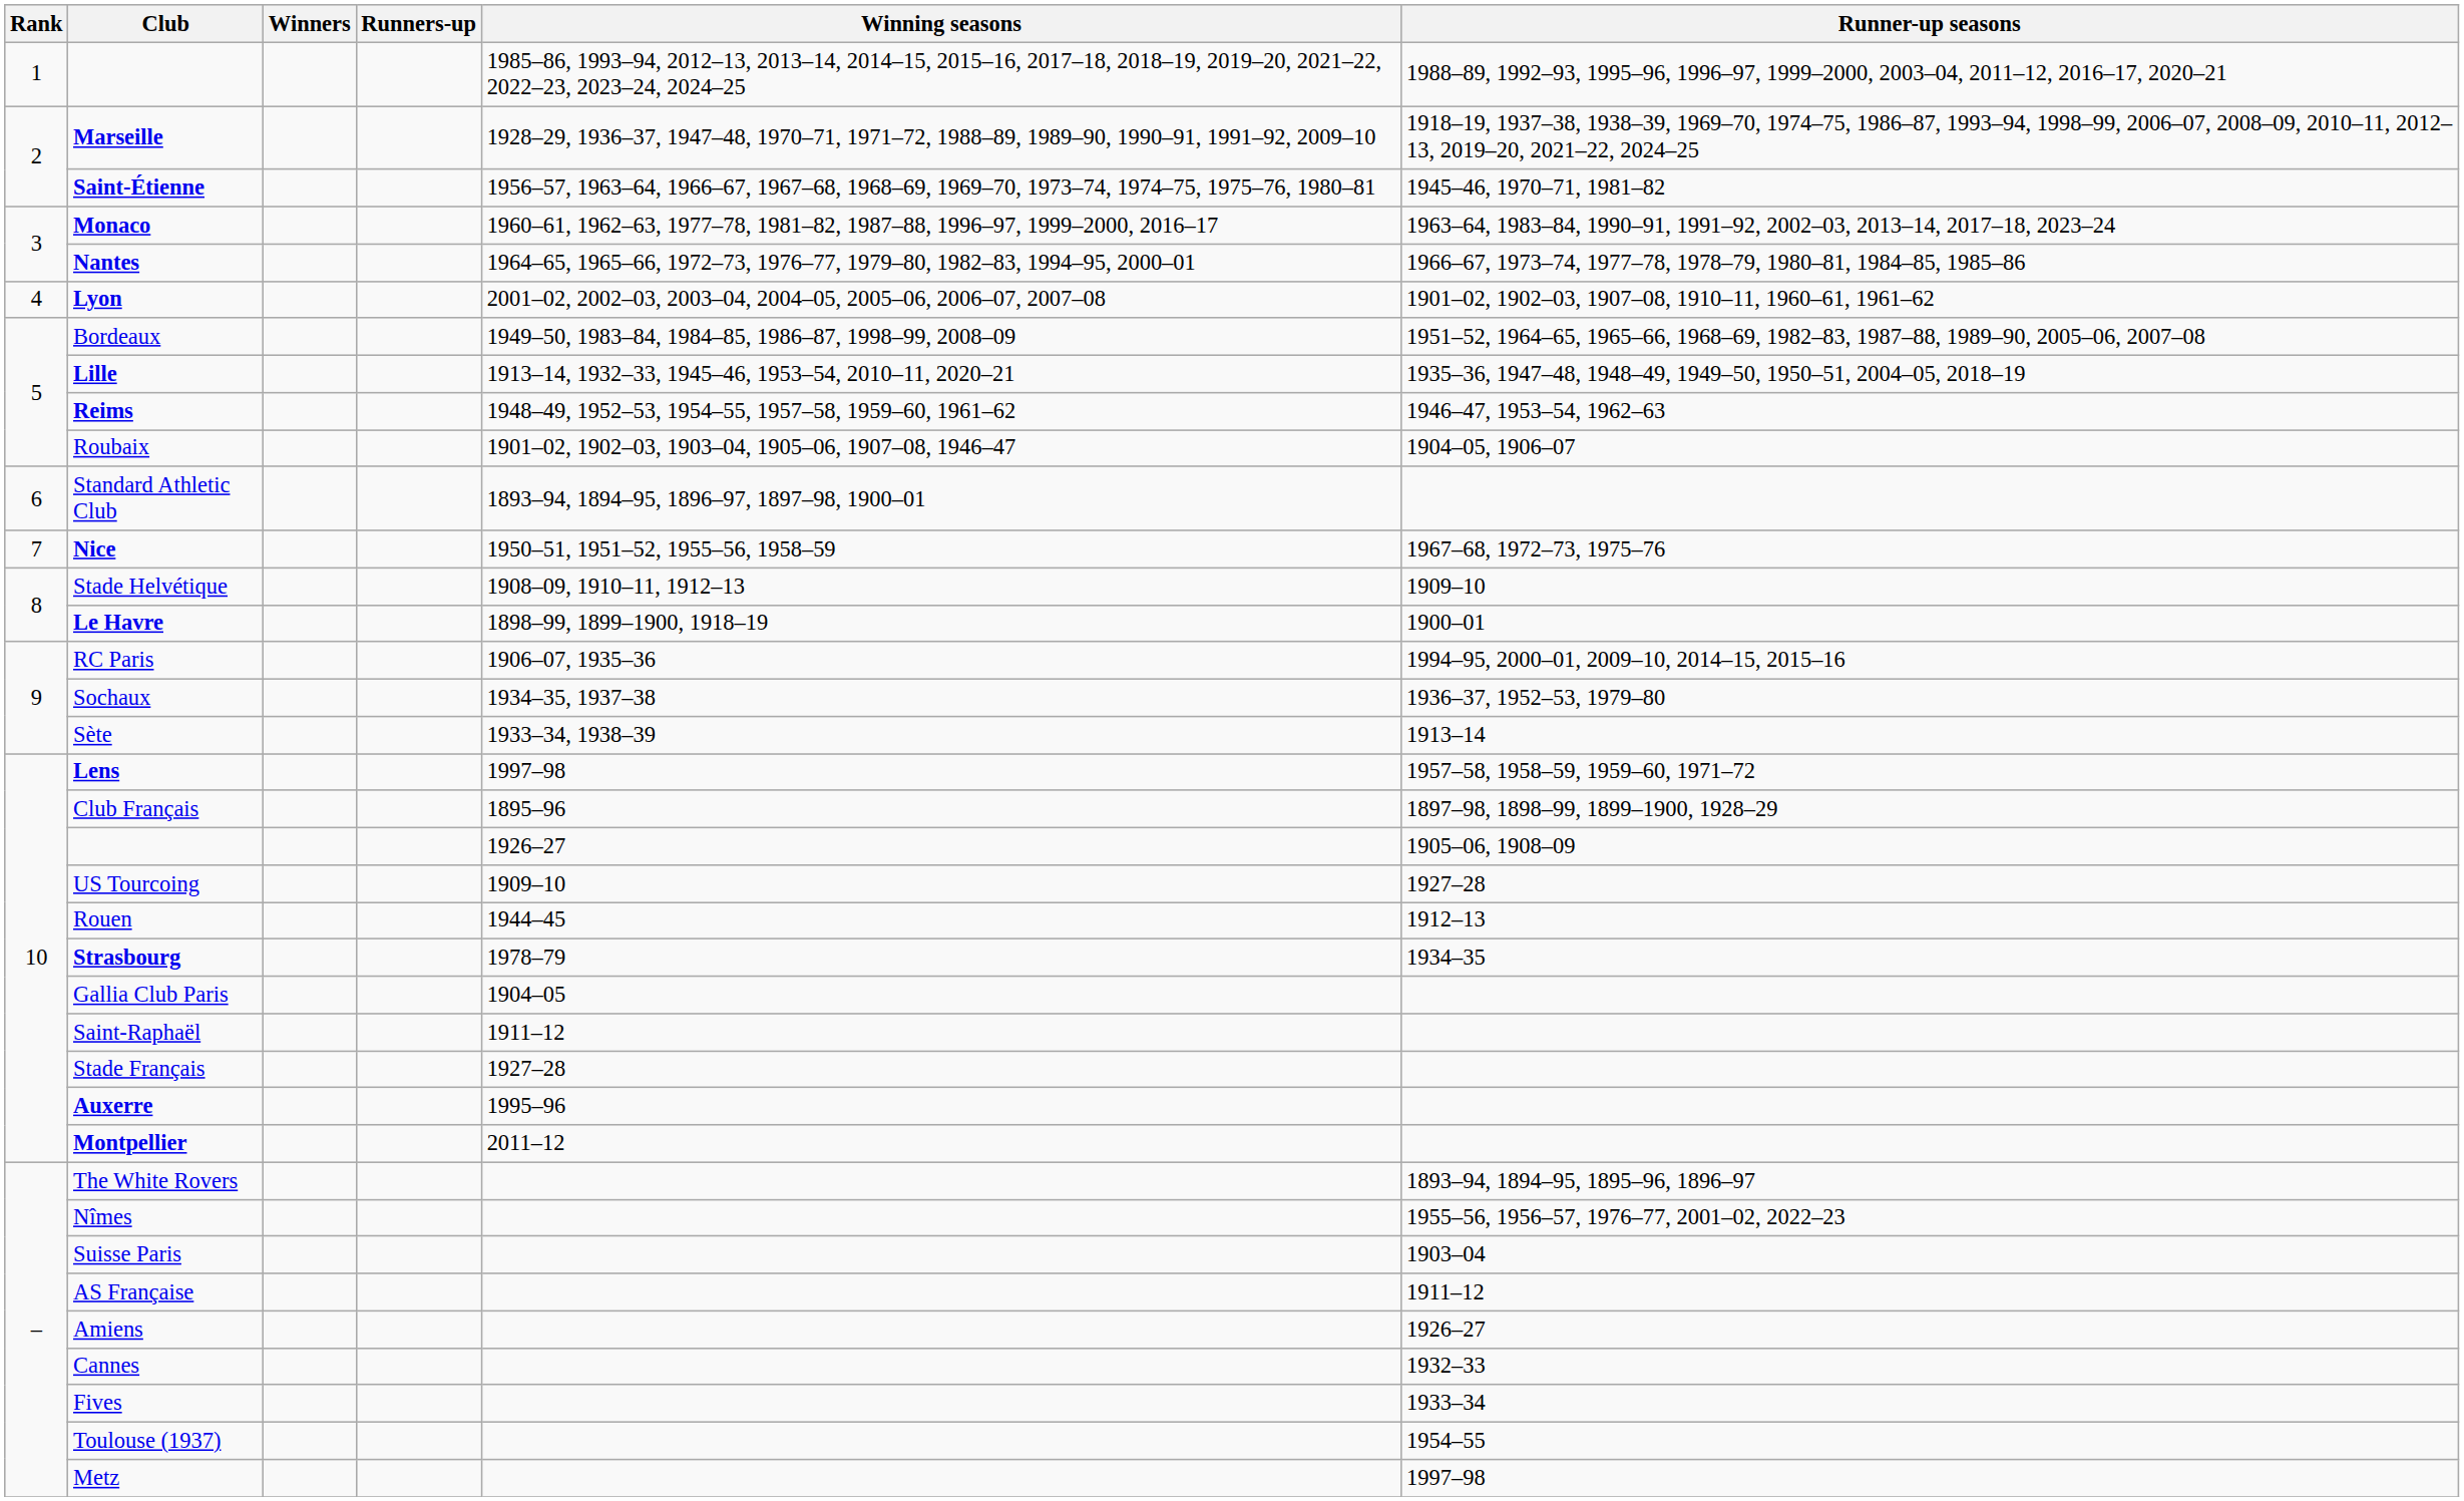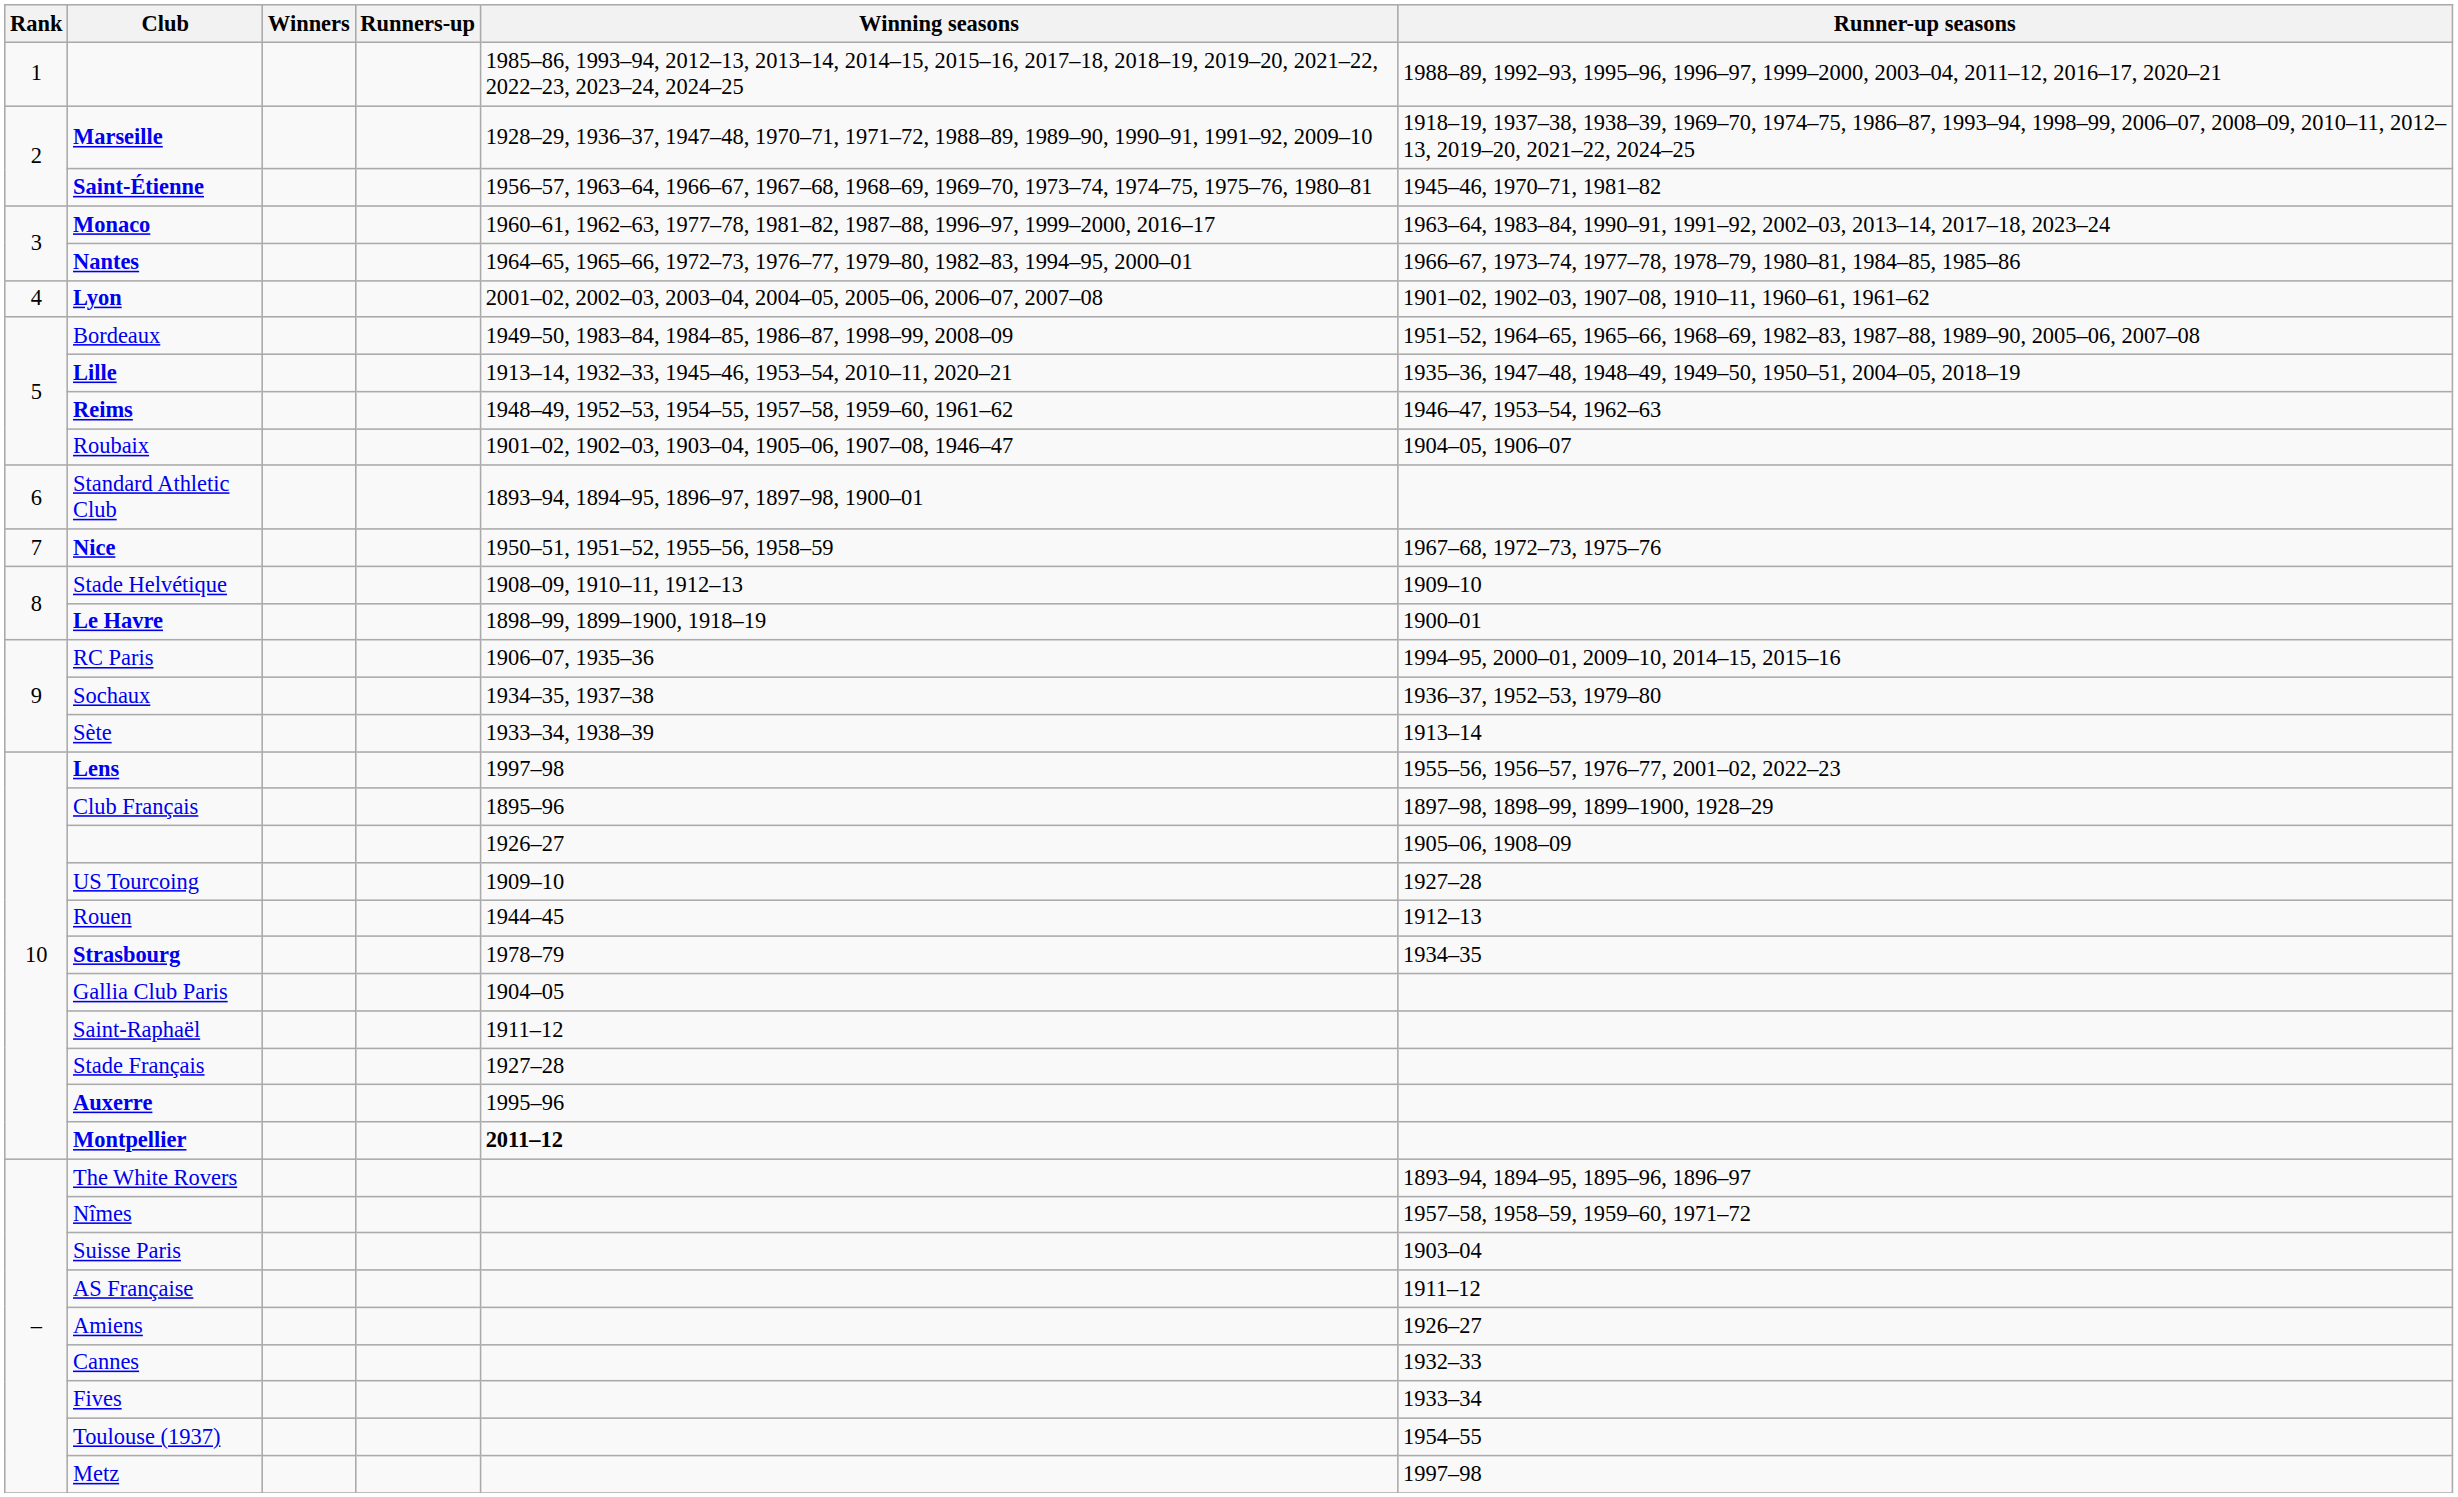 <table class= "wikitable sortable" style="text-align; font-size:90%;">
 <tr>
 <th>Rank</th>
 <th>Club</th>
 <th>Winners</th>
 <th nowrap>Runners-up</th>
 <th>Winning seasons</th>
 <th>Runner-up seasons</th>
 </tr>
 <tr>
 <td style="text-align: center;">1</td>
 <td></td>
 <td></td>
 <td></td>
 <td>1985–86, 1993–94, 2012–13, 2013–14, 2014–15, 2015–16, 2017–18, 2018–19, 2019–20, 2021–22, 2022–23, 2023–24, 2024–25</td>
 <td>1988–89, 1992–93, 1995–96, 1996–97, 1999–2000, 2003–04, 2011–12, 2016–17, 2020–21</td>
 </tr>
 <tr>
 <td style="text-align: center;" rowspan="2">2</td>
 <td><strong><a href='#'>Marseille</a></strong></td>
 <td></td>
 <td></td>
 <td>1928–29, 1936–37, 1947–48, 1970–71, 1971–72, 1988–89, 1989–90, 1990–91, 1991–92, 2009–10</td>
 <td>1918–19, 1937–38, 1938–39, 1969–70, 1974–75, 1986–87, 1993–94, 1998–99, 2006–07, 2008–09, 2010–11, 2012–13, 2019–20, 2021–22, 2024–25</td>
 </tr>
 <tr>
 <td><strong><a href='#'>Saint-Étienne</a></strong> </td>
 <td></td>
 <td></td>
 <td>1956–57, 1963–64, 1966–67, 1967–68, 1968–69, 1969–70, 1973–74, 1974–75, 1975–76, 1980–81</td>
 <td>1945–46, 1970–71, 1981–82</td>
 </tr>
 <tr>
 <td style="text-align: center;" rowspan="2">3</td>
 <td><strong><a href='#'>Monaco</a></strong></td>
 <td></td>
 <td></td>
 <td>1960–61, 1962–63, 1977–78, 1981–82, 1987–88, 1996–97, 1999–2000, 2016–17</td>
 <td>1963–64, 1983–84, 1990–91, 1991–92, 2002–03, 2013–14, 2017–18, 2023–24</td>
 </tr>
 <tr>
 <td><strong><a href='#'>Nantes</a></strong></td>
 <td></td>
 <td></td>
 <td>1964–65, 1965–66, 1972–73, 1976–77, 1979–80, 1982–83, 1994–95, 2000–01</td>
 <td>1966–67, 1973–74, 1977–78, 1978–79, 1980–81, 1984–85, 1985–86</td>
 </tr>
 <tr>
 <td style="text-align: center;">4</td>
 <td><strong><a href='#'>Lyon</a></strong></td>
 <td></td>
 <td></td>
 <td>2001–02, 2002–03, 2003–04, 2004–05, 2005–06, 2006–07, 2007–08</td>
 <td>1901–02, 1902–03, 1907–08, 1910–11, 1960–61, 1961–62</td>
 </tr>
 <tr>
 <td style="text-align: center;" rowspan="4">5</td>
 <td><a href='#'>Bordeaux</a></td>
 <td></td>
 <td></td>
 <td>1949–50, 1983–84, 1984–85, 1986–87, 1998–99, 2008–09</td>
 <td>1951–52, 1964–65, 1965–66, 1968–69, 1982–83, 1987–88, 1989–90, 2005–06, 2007–08</td>
 </tr>
 <tr>
 <td><strong><a href='#'>Lille</a></strong></td>
 <td></td>
 <td></td>
 <td>1913–14, 1932–33, 1945–46, 1953–54, 2010–11, 2020–21</td>
 <td>1935–36, 1947–48, 1948–49, 1949–50, 1950–51, 2004–05, 2018–19</td>
 </tr>
 <tr>
 <td><strong><a href='#'>Reims</a></strong></td>
 <td></td>
 <td></td>
 <td>1948–49, 1952–53, 1954–55, 1957–58, 1959–60, 1961–62</td>
 <td>1946–47, 1953–54, 1962–63</td>
 </tr>
 <tr>
 <td><a href='#'>Roubaix</a></td>
 <td></td>
 <td></td>
 <td>1901–02, 1902–03, 1903–04, 1905–06, 1907–08, 1946–47</td>
 <td>1904–05, 1906–07</td>
 </tr>
 <tr>
 <td style="text-align: center;" rowspan="1">6</td>
 <td><a href='#'>Standard Athletic Club</a></td>
 <td></td>
 <td></td>
 <td>1893–94, 1894–95, 1896–97, 1897–98, 1900–01</td>
 <td></td>
 </tr>
 <tr>
 <td style="text-align: center;" rowspan="1">7</td>
 <td><strong><a href='#'>Nice</a></strong></td>
 <td></td>
 <td></td>
 <td>1950–51, 1951–52, 1955–56, 1958–59</td>
 <td>1967–68, 1972–73, 1975–76</td>
 </tr>
 <tr>
 <td style="text-align: center;" rowspan="2">8</td>
 <td><a href='#'>Stade Helvétique</a></td>
 <td></td>
 <td></td>
 <td>1908–09, 1910–11, 1912–13</td>
 <td>1909–10</td>
 </tr>
 <tr>
 <td><strong><a href='#'>Le Havre</a></strong></td>
 <td></td>
 <td></td>
 <td>1898–99, 1899–1900, 1918–19</td>
 <td>1900–01</td>
 </tr>
 <tr>
 <td style="text-align: center;" rowspan="3">9</td>
 <td><a href='#'>RC Paris</a></td>
 <td></td>
 <td></td>
 <td>1906–07, 1935–36</td>
 <td>1994–95, 2000–01, 2009–10, 2014–15, 2015–16</td>
 </tr>
 <tr>
 <td><a href='#'>Sochaux</a></td>
 <td></td>
 <td></td>
 <td>1934–35, 1937–38</td>
 <td>1936–37, 1952–53, 1979–80</td>
 </tr>
 <tr>
 <td><a href='#'>Sète</a></td>
 <td></td>
 <td></td>
 <td>1933–34, 1938–39</td>
 <td>1913–14</td>
 </tr>
 <tr>
 <td style="text-align: center;" rowspan="11">10</td>
 <td><a href='#'><strong>Lens</strong></a></td>
 <td></td>
 <td></td>
 <td>1997–98</td>
-<td>1957–58, 1958–59, 1959–60, 1971–72</td>
+<td>1955–56, 1956–57, 1976–77, 2001–02, 2022–23</td>
 </tr>
 <tr>
 <td><a href='#'>Club Français</a></td>
 <td></td>
 <td></td>
 <td>1895–96</td>
 <td>1897–98, 1898–99, 1899–1900, 1928–29</td>
 </tr>
 <tr>
 <td></td>
 <td></td>
 <td></td>
 <td>1926–27</td>
 <td>1905–06, 1908–09</td>
 </tr>
 <tr>
 <td><a href='#'>US Tourcoing</a></td>
 <td></td>
 <td></td>
 <td>1909–10</td>
 <td>1927–28</td>
 </tr>
 <tr>
 <td><a href='#'>Rouen</a></td>
 <td></td>
 <td></td>
 <td>1944–45</td>
 <td>1912–13</td>
 </tr>
 <tr>
 <td><a href='#'><strong>Strasbourg</strong></a></td>
 <td></td>
 <td></td>
 <td>1978–79</td>
 <td>1934–35</td>
 </tr>
 <tr>
 <td><a href='#'>Gallia Club Paris</a></td>
 <td></td>
 <td></td>
 <td>1904–05</td>
 <td></td>
 </tr>
 <tr>
 <td><a href='#'>Saint-Raphaël</a></td>
 <td></td>
 <td></td>
 <td>1911–12</td>
 <td></td>
 </tr>
 <tr>
 <td><a href='#'>Stade Français</a></td>
 <td></td>
 <td></td>
 <td>1927–28</td>
 <td></td>
 </tr>
 <tr>
 <td><a href='#'><strong>Auxerre</strong></a></td>
 <td></td>
 <td></td>
 <td>1995–96</td>
 <td></td>
 </tr>
 <tr>
 <td><strong><a href='#'>Montpellier</a></strong></td>
 <td></td>
 <td></td>
-<td>2011–12</td>
+<td><strong>2011–12</strong></td>
 <td></td>
 </tr>
 <tr>
 <td style="text-align: center;" rowspan="9">–</td>
 <td><a href='#'>The White Rovers</a></td>
 <td></td>
 <td></td>
 <td></td>
 <td>1893–94, 1894–95, 1895–96, 1896–97</td>
 </tr>
 <tr>
 <td><a href='#'>Nîmes</a></td>
 <td></td>
 <td></td>
 <td></td>
-<td>1955–56, 1956–57, 1976–77, 2001–02, 2022–23</td>
+<td>1957–58, 1958–59, 1959–60, 1971–72</td>
 </tr>
 <tr>
 <td><a href='#'>Suisse Paris</a></td>
 <td></td>
 <td></td>
 <td></td>
 <td>1903–04</td>
 </tr>
 <tr>
 <td><a href='#'>AS Française</a></td>
 <td></td>
 <td></td>
 <td></td>
 <td>1911–12</td>
 </tr>
 <tr>
 <td><a href='#'>Amiens</a></td>
 <td></td>
 <td></td>
 <td></td>
 <td>1926–27</td>
 </tr>
 <tr>
 <td><a href='#'>Cannes</a></td>
 <td></td>
 <td></td>
 <td></td>
 <td>1932–33</td>
 </tr>
 <tr>
 <td><a href='#'>Fives</a></td>
 <td></td>
 <td></td>
 <td></td>
 <td>1933–34</td>
 </tr>
 <tr>
 <td><a href='#'>Toulouse (1937)</a></td>
 <td></td>
 <td></td>
 <td></td>
 <td>1954–55</td>
 </tr>
 <tr>
 <td><a href='#'>Metz</a></td>
 <td></td>
 <td></td>
 <td></td>
 <td>1997–98</td>
 </tr>
 </table>
